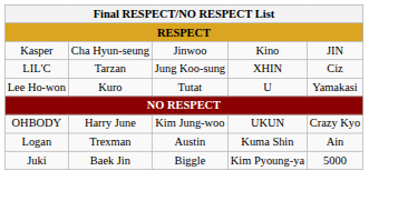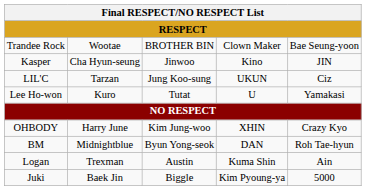 <table class="wikitable collapsible collapsed" style="text-align:center">
 <tr>
 <th colspan="5">Final RESPECT/NO RESPECT List</th>
 </tr>
 <tr>
 <th colspan="5" style="background:Goldenrod">RESPECT</th>
+</tr>
+<tr>
+<td>Trandee Rock</td>
+<td>Wootae</td>
+<td>BROTHER BIN</td>
+<td>Clown Maker</td>
+<td>Bae Seung-yoon</td>
 </tr>
 <tr>
 <td>Kasper</td>
 <td>Cha Hyun-seung</td>
 <td>Jinwoo</td>
 <td>Kino</td>
 <td>JIN</td>
 </tr>
 <tr>
 <td>LIL'C</td>
 <td>Tarzan</td>
 <td>Jung Koo-sung</td>
-<td>XHIN</td>
+<td>UKUN</td>
 <td>Ciz</td>
 </tr>
 <tr>
 <td>Lee Ho-won</td>
 <td>Kuro</td>
 <td>Tutat</td>
 <td>U</td>
 <td>Yamakasi</td>
 </tr>
 <tr>
 <th colspan="5" style="background:DarkRed;color:white">NO RESPECT</th>
 </tr>
 <tr>
 <td>OHBODY</td>
 <td>Harry June</td>
 <td>Kim Jung-woo</td>
-<td>UKUN</td>
+<td>XHIN</td>
 <td>Crazy Kyo</td>
+</tr>
+<tr>
+<td>BM</td>
+<td>Midnightblue</td>
+<td>Byun Yong-seok</td>
+<td>DAN</td>
+<td>Roh Tae-hyun</td>
 </tr>
 <tr>
 <td>Logan</td>
 <td>Trexman</td>
 <td>Austin</td>
 <td>Kuma Shin</td>
 <td>Ain</td>
 </tr>
 <tr>
 <td>Juki</td>
 <td>Baek Jin</td>
 <td>Biggle</td>
 <td>Kim Pyoung-ya</td>
 <td>5000</td>
 </tr>
 </table>
